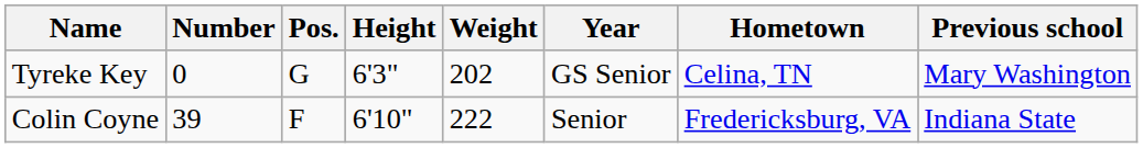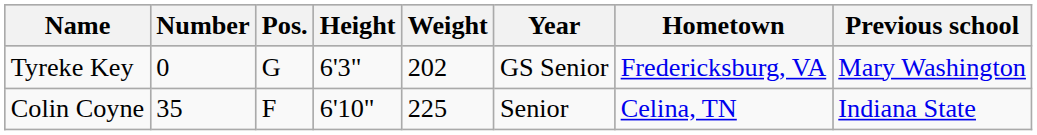 <table class="wikitable sortable" border="1">
 <tr>
 <th>Name</th>
 <th>Number</th>
 <th>Pos.</th>
 <th>Height</th>
 <th>Weight</th>
 <th>Year</th>
 <th>Hometown</th>
 <th class="unsortable">Previous school</th>
 </tr>
 <tr>
 <td>Tyreke Key</td>
 <td>0</td>
 <td>G</td>
 <td>6'3"</td>
 <td>202</td>
 <td>GS Senior</td>
-<td><a href='#'>Celina, TN</a></td>
+<td><a href='#'>Fredericksburg, VA</a></td>
 <td><a href='#'>Mary Washington</a></td>
 </tr>
 <tr>
 <td>Colin Coyne</td>
-<td>39</td>
+<td>35</td>
 <td>F</td>
 <td>6'10"</td>
-<td>222</td>
+<td>225</td>
 <td>Senior</td>
-<td><a href='#'>Fredericksburg, VA</a></td>
+<td><a href='#'>Celina, TN</a></td>
 <td><a href='#'>Indiana State</a></td>
 </tr>
 </table>
